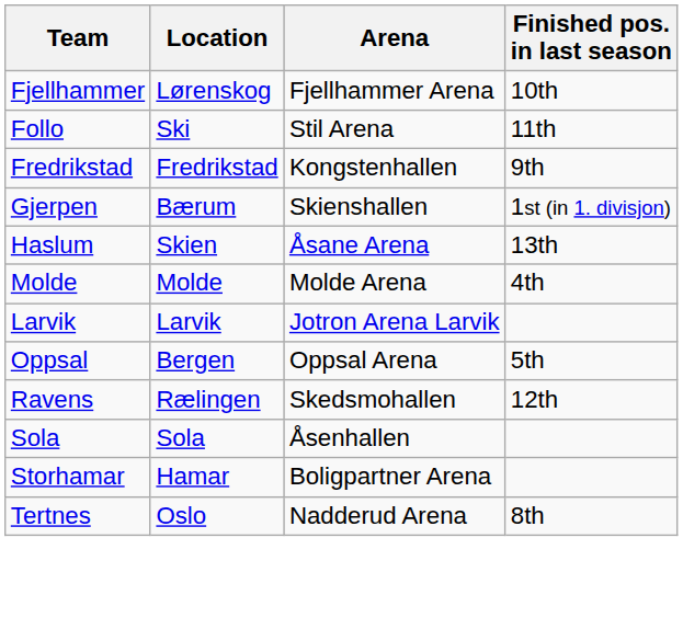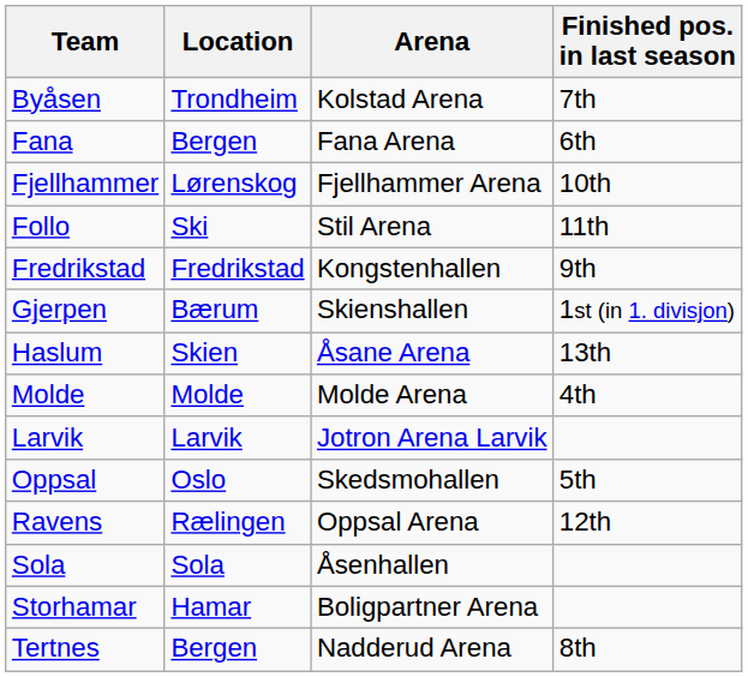 <table class="wikitable sortable" style="text-align: left;">
 <tr>
 <th>Team</th>
 <th>Location</th>
 <th>Arena</th>
 <th>Finished pos.<br>in last season</th>
+</tr>
+<tr>
+<td><a href='#'>Byåsen</a></td>
+<td><a href='#'>Trondheim</a></td>
+<td>Kolstad Arena</td>
+<td>7th</td>
+</tr>
+<tr>
+<td><a href='#'>Fana</a></td>
+<td><a href='#'>Bergen</a></td>
+<td>Fana Arena</td>
+<td>6th</td>
 </tr>
 <tr>
 <td><a href='#'>Fjellhammer</a></td>
 <td><a href='#'>Lørenskog</a></td>
 <td>Fjellhammer Arena</td>
 <td>10th</td>
 </tr>
 <tr>
 <td><a href='#'>Follo</a></td>
 <td><a href='#'>Ski</a></td>
 <td>Stil Arena</td>
 <td>11th</td>
 </tr>
 <tr>
 <td><a href='#'>Fredrikstad</a></td>
 <td><a href='#'>Fredrikstad</a></td>
 <td>Kongstenhallen</td>
 <td>9th</td>
 </tr>
 <tr>
 <td><a href='#'>Gjerpen</a></td>
 <td><a href='#'>Bærum</a></td>
 <td>Skienshallen</td>
 <td>1<small>st (in <a href='#'>1. divisjon</a>)</small> </td>
 </tr>
 <tr>
 <td><a href='#'>Haslum</a></td>
 <td><a href='#'>Skien</a></td>
 <td><a href='#'>Åsane Arena</a></td>
 <td>13th</td>
 </tr>
 <tr>
 <td><a href='#'>Molde</a></td>
 <td><a href='#'>Molde</a></td>
 <td>Molde Arena</td>
 <td>4th</td>
 </tr>
 <tr>
 <td><a href='#'>Larvik</a></td>
 <td><a href='#'>Larvik</a></td>
 <td><a href='#'>Jotron Arena Larvik</a></td>
 <td></td>
 </tr>
 <tr>
 <td><a href='#'>Oppsal</a></td>
-<td><a href='#'>Bergen</a></td>
-<td>Oppsal Arena</td>
+<td><a href='#'>Oslo</a></td>
+<td>Skedsmohallen</td>
 <td>5th</td>
 </tr>
 <tr>
 <td><a href='#'>Ravens</a></td>
 <td><a href='#'>Rælingen</a></td>
-<td>Skedsmohallen</td>
+<td>Oppsal Arena</td>
 <td>12th</td>
 </tr>
 <tr>
 <td><a href='#'>Sola</a></td>
 <td><a href='#'>Sola</a></td>
 <td>Åsenhallen</td>
 <td></td>
 </tr>
 <tr>
 <td><a href='#'>Storhamar</a></td>
 <td><a href='#'>Hamar</a></td>
 <td>Boligpartner Arena</td>
 <td></td>
 </tr>
 <tr>
 <td><a href='#'>Tertnes</a></td>
-<td><a href='#'>Oslo</a></td>
+<td><a href='#'>Bergen</a></td>
 <td>Nadderud Arena</td>
 <td>8th</td>
 </tr>
 </table>
